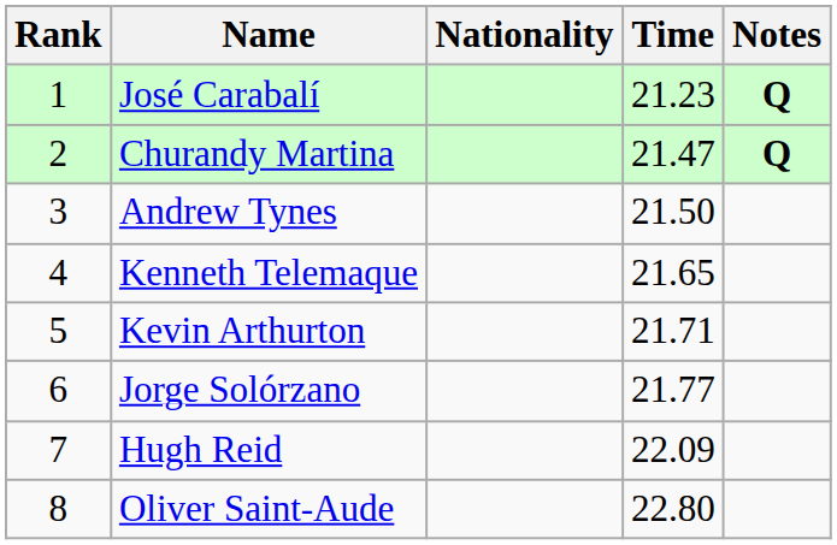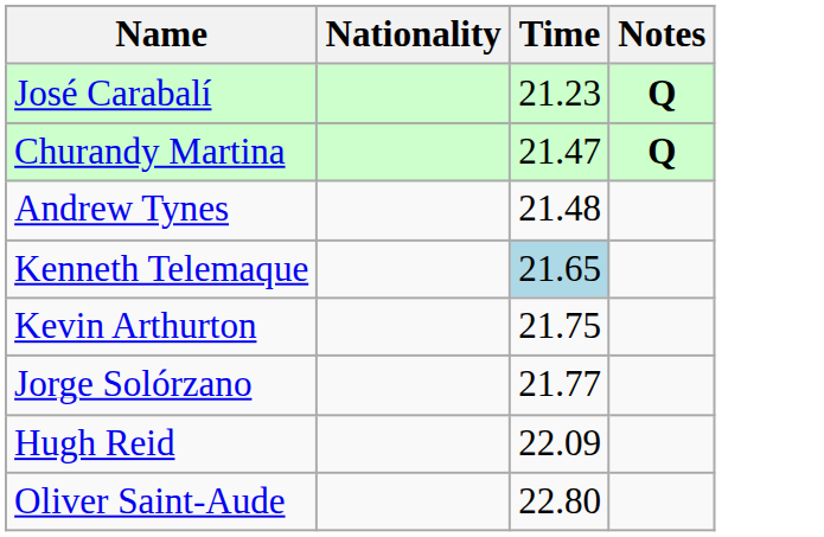 <table class="wikitable sortable" style="text-align:center">
 <tr>
-<th>Rank</th>
 <th>Name</th>
 <th>Nationality</th>
 <th>Time</th>
 <th>Notes</th>
 </tr>
 <tr bgcolor=ccffcc>
-<td>1</td>
 <td align=left><a href='#'>José Carabalí</a></td>
 <td align=left></td>
 <td>21.23</td>
 <td><strong>Q</strong></td>
 </tr>
 <tr bgcolor=ccffcc>
-<td>2</td>
 <td align=left><a href='#'>Churandy Martina</a></td>
 <td align=left></td>
 <td>21.47</td>
 <td><strong>Q</strong></td>
 </tr>
 <tr>
-<td>3</td>
 <td align=left><a href='#'>Andrew Tynes</a></td>
 <td align=left></td>
-<td>21.50</td>
+<td>21.48</td>
 <td></td>
 </tr>
 <tr>
-<td>4</td>
 <td align=left><a href='#'>Kenneth Telemaque</a></td>
 <td align=left></td>
-<td>21.65</td>
+<td style="background: lightblue;">21.65</td>
 <td></td>
 </tr>
 <tr>
-<td>5</td>
 <td align=left><a href='#'>Kevin Arthurton</a></td>
 <td align=left></td>
-<td>21.71</td>
+<td>21.75</td>
 <td></td>
 </tr>
 <tr>
-<td>6</td>
 <td align=left><a href='#'>Jorge Solórzano</a></td>
 <td align=left></td>
 <td>21.77</td>
 <td></td>
 </tr>
 <tr>
-<td>7</td>
 <td align=left><a href='#'>Hugh Reid</a></td>
 <td align=left></td>
 <td>22.09</td>
 <td></td>
 </tr>
 <tr>
-<td>8</td>
 <td align=left><a href='#'>Oliver Saint-Aude</a></td>
 <td align=left></td>
 <td>22.80</td>
 <td></td>
 </tr>
 </table>
